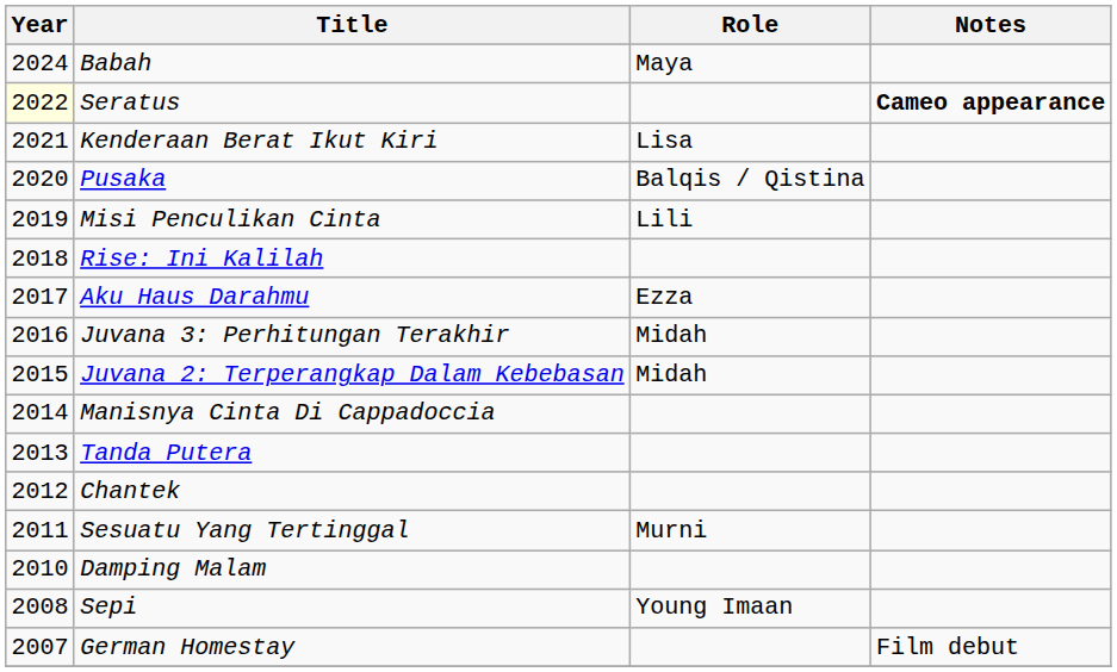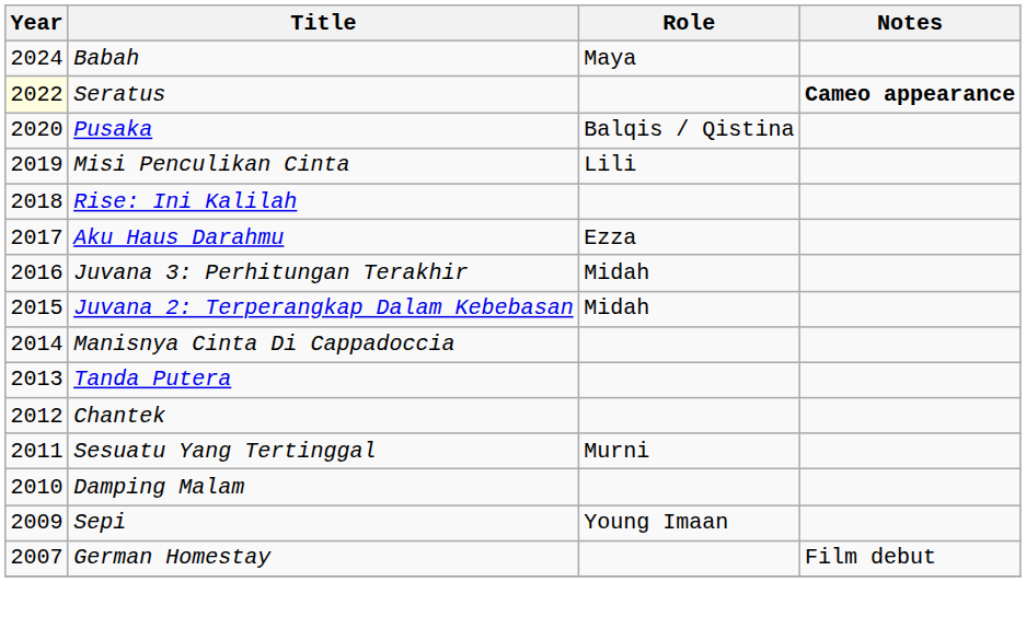 <table class="wikitable">
 <tr>
 <th>Year</th>
 <th>Title</th>
 <th>Role</th>
 <th>Notes</th>
 </tr>
 <tr>
 <td>2024</td>
 <td><em>Babah</em></td>
 <td>Maya</td>
 <td></td>
 </tr>
 <tr>
 <td style="background: lightyellow;">2022</td>
 <td><em>Seratus</em></td>
 <td></td>
 <td><strong>Cameo appearance</strong></td>
-</tr>
-<tr>
-<td>2021</td>
-<td><em>Kenderaan Berat Ikut Kiri</em></td>
-<td>Lisa</td>
-<td></td>
 </tr>
 <tr>
 <td>2020</td>
 <td><em><a href='#'>Pusaka</a></em></td>
 <td>Balqis / Qistina</td>
 <td></td>
 </tr>
 <tr>
 <td>2019</td>
 <td><em>Misi Penculikan Cinta</em></td>
 <td>Lili</td>
 <td></td>
 </tr>
 <tr>
 <td>2018</td>
 <td><em><a href='#'>Rise: Ini Kalilah</a></em></td>
 <td></td>
 <td></td>
 </tr>
 <tr>
 <td>2017</td>
 <td><em><a href='#'>Aku Haus Darahmu</a></em></td>
 <td>Ezza</td>
 <td></td>
 </tr>
 <tr>
 <td>2016</td>
 <td><em>Juvana 3: Perhitungan Terakhir</em></td>
 <td>Midah</td>
 <td></td>
 </tr>
 <tr>
 <td>2015</td>
 <td><em><a href='#'>Juvana 2: Terperangkap Dalam Kebebasan</a></em></td>
 <td>Midah</td>
 <td></td>
 </tr>
 <tr>
 <td>2014</td>
 <td><em>Manisnya Cinta Di Cappadoccia</em></td>
 <td></td>
 <td></td>
 </tr>
 <tr>
 <td>2013</td>
 <td><em><a href='#'>Tanda Putera</a></em></td>
 <td></td>
 <td></td>
 </tr>
 <tr>
 <td>2012</td>
 <td><em>Chantek</em></td>
 <td></td>
 <td></td>
 </tr>
 <tr>
 <td>2011</td>
 <td><em>Sesuatu Yang Tertinggal</em></td>
 <td>Murni</td>
 <td></td>
 </tr>
 <tr>
 <td>2010</td>
 <td><em>Damping Malam</em></td>
 <td></td>
 <td></td>
 </tr>
 <tr>
-<td>2008</td>
+<td>2009</td>
 <td><em>Sepi</em></td>
 <td>Young Imaan</td>
 <td></td>
 </tr>
 <tr>
 <td>2007</td>
 <td><em>German Homestay</em></td>
 <td></td>
 <td>Film debut</td>
 </tr>
 <tr>
 </tr>
 </table>
